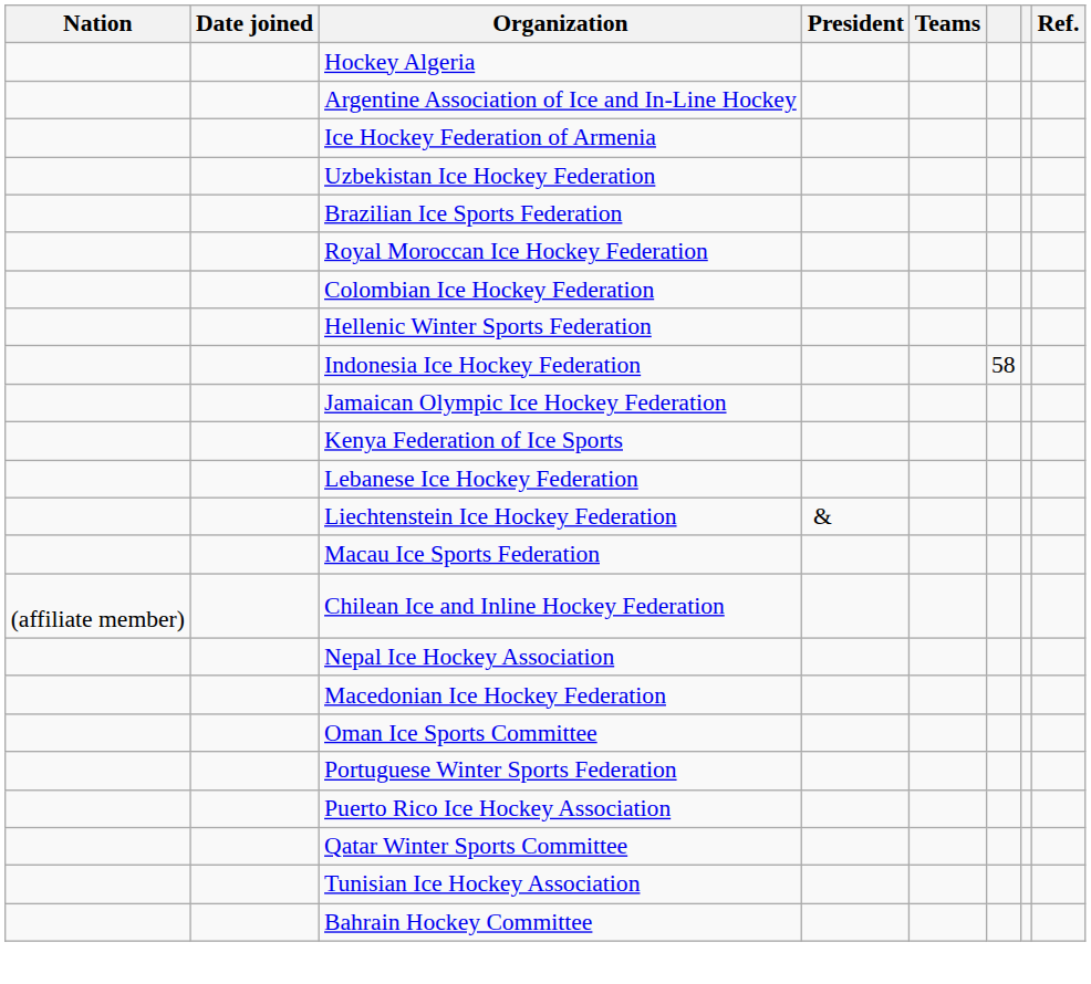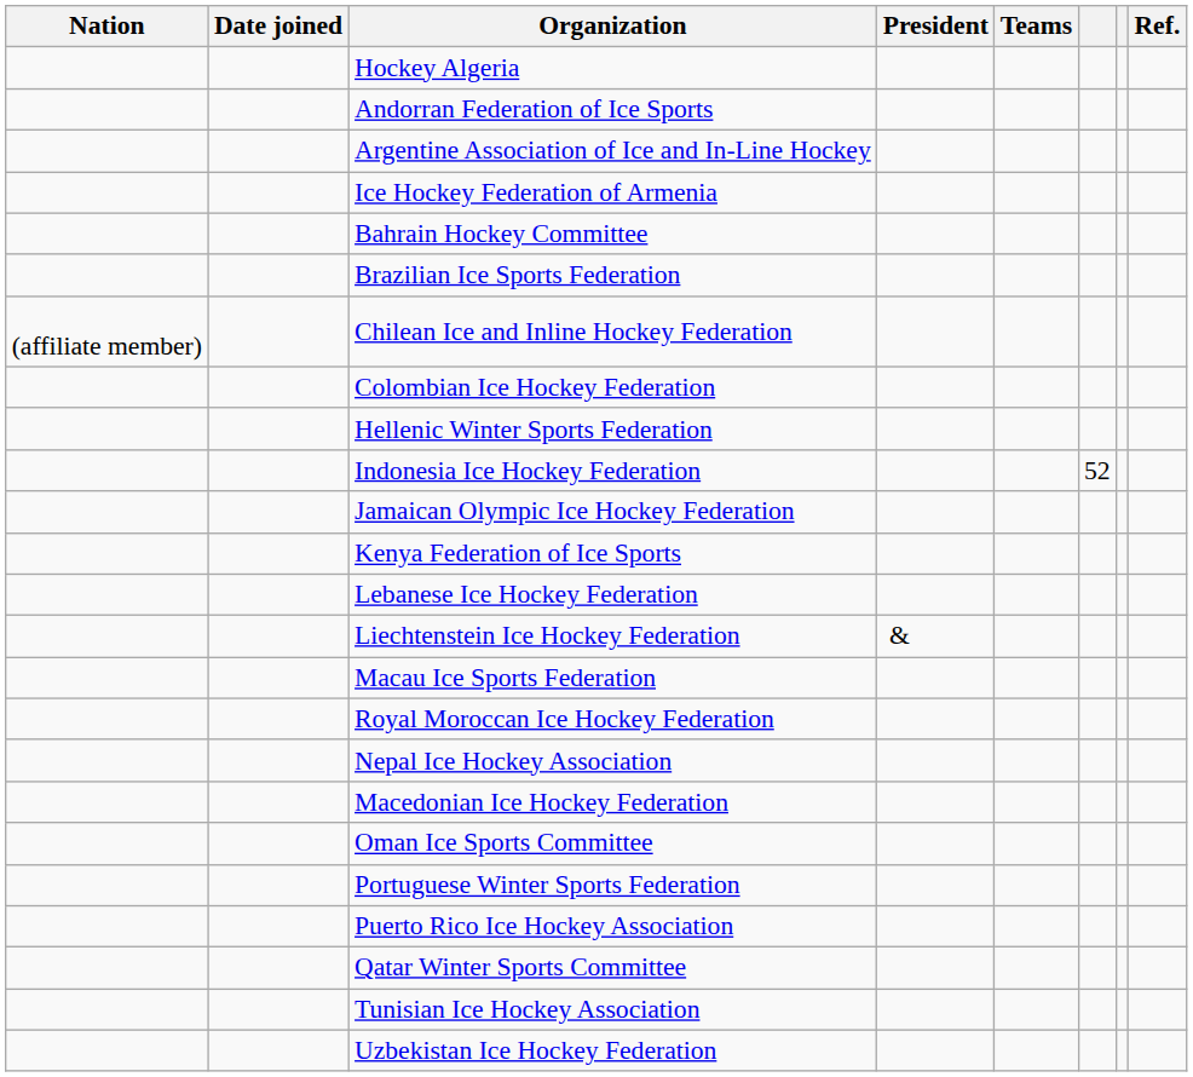 <table class="wikitable sortable">
 <tr>
 <th>Nation</th>
 <th>Date joined</th>
 <th>Organization</th>
 <th>President</th>
 <th class="unsortable">Teams</th>
 <th></th>
 <th></th>
 <th class="unsortable">Ref.</th>
 </tr>
 <tr>
 <td></td>
 <td></td>
 <td><a href='#'>Hockey Algeria</a></td>
+<td></td>
+<td></td>
+<td align=center></td>
+<td align=center></td>
+<td align=center></td>
+</tr>
+<tr>
+<td></td>
+<td></td>
+<td><a href='#'>Andorran Federation of Ice Sports</a></td>
 <td></td>
 <td></td>
 <td align=center></td>
 <td align=center></td>
 <td align=center></td>
 </tr>
 <tr>
 <td></td>
 <td></td>
 <td><a href='#'>Argentine Association of Ice and In-Line Hockey</a></td>
 <td></td>
 <td></td>
 <td align=center></td>
 <td align=center></td>
 <td align=center></td>
 </tr>
 <tr>
 <td></td>
 <td></td>
 <td><a href='#'>Ice Hockey Federation of Armenia</a></td>
 <td></td>
 <td></td>
 <td align=center></td>
 <td align=center></td>
 <td align=center></td>
 </tr>
 <tr>
 <td></td>
 <td></td>
-<td><a href='#'>Uzbekistan Ice Hockey Federation</a></td>
+<td><a href='#'>Bahrain Hockey Committee</a></td>
 <td></td>
 <td></td>
 <td align=center></td>
 <td align=center></td>
 <td align=center></td>
 </tr>
 <tr>
 <td></td>
 <td></td>
 <td><a href='#'>Brazilian Ice Sports Federation</a></td>
 <td></td>
 <td></td>
 <td align=center></td>
 <td align=center></td>
 <td align=center></td>
 </tr>
 <tr>
+<td><br>(affiliate member)</td>
 <td></td>
-<td></td>
-<td><a href='#'>Royal Moroccan Ice Hockey Federation</a></td>
+<td><a href='#'>Chilean Ice and Inline Hockey Federation</a></td>
 <td></td>
 <td></td>
 <td align=center></td>
 <td align=center></td>
 <td align=center></td>
 </tr>
 <tr>
 <td></td>
 <td></td>
 <td><a href='#'>Colombian Ice Hockey Federation</a></td>
 <td></td>
 <td></td>
 <td align=center></td>
 <td align=center></td>
 <td align=center></td>
 </tr>
 <tr>
 <td></td>
 <td></td>
 <td><a href='#'>Hellenic Winter Sports Federation</a></td>
 <td></td>
 <td></td>
 <td align=center></td>
 <td align=center></td>
 <td align=center></td>
 </tr>
 <tr>
 <td></td>
 <td></td>
 <td><a href='#'>Indonesia Ice Hockey Federation</a></td>
 <td></td>
 <td></td>
-<td align=center>58</td>
+<td align=center>52</td>
 <td align=center></td>
 <td align=center></td>
 </tr>
 <tr>
 <td></td>
 <td></td>
 <td><a href='#'>Jamaican Olympic Ice Hockey Federation</a></td>
 <td></td>
 <td></td>
 <td align=center></td>
 <td align=center></td>
 <td align=center></td>
 </tr>
 <tr>
 <td></td>
 <td></td>
 <td><a href='#'>Kenya Federation of Ice Sports</a></td>
 <td></td>
 <td></td>
 <td align=center></td>
 <td align=center></td>
 <td align=center></td>
 </tr>
 <tr>
 <td></td>
 <td></td>
 <td><a href='#'>Lebanese Ice Hockey Federation</a></td>
 <td></td>
 <td></td>
 <td align=center></td>
 <td align=center></td>
 <td align=center></td>
 </tr>
 <tr>
 <td></td>
 <td></td>
 <td><a href='#'>Liechtenstein Ice Hockey Federation</a></td>
 <td> &<br></td>
 <td></td>
 <td align=center></td>
 <td align=center></td>
 <td align=center></td>
 </tr>
 <tr>
 <td></td>
 <td></td>
 <td><a href='#'>Macau Ice Sports Federation</a></td>
 <td></td>
 <td></td>
 <td align=center></td>
 <td align=center></td>
 <td align=center></td>
 </tr>
 <tr>
-<td><br>(affiliate member)</td>
 <td></td>
-<td><a href='#'>Chilean Ice and Inline Hockey Federation</a></td>
+<td></td>
+<td><a href='#'>Royal Moroccan Ice Hockey Federation</a></td>
 <td></td>
 <td></td>
 <td align=center></td>
 <td align=center></td>
 <td align=center></td>
 </tr>
 <tr>
 <td></td>
 <td></td>
 <td><a href='#'>Nepal Ice Hockey Association</a></td>
 <td></td>
 <td></td>
 <td align=center></td>
 <td align=center></td>
 <td align=center></td>
 </tr>
 <tr>
 <td></td>
 <td></td>
 <td><a href='#'>Macedonian Ice Hockey Federation</a></td>
 <td></td>
 <td></td>
 <td align=center></td>
 <td align=center></td>
 <td align=center></td>
 </tr>
 <tr>
 <td></td>
 <td></td>
 <td><a href='#'>Oman Ice Sports Committee</a></td>
 <td></td>
 <td></td>
 <td align=center></td>
 <td align=center></td>
 <td align=center></td>
 </tr>
 <tr>
 <td></td>
 <td></td>
 <td><a href='#'>Portuguese Winter Sports Federation</a></td>
 <td></td>
 <td></td>
 <td align=center></td>
 <td align=center></td>
 <td align=center></td>
 </tr>
 <tr>
 <td></td>
 <td></td>
 <td><a href='#'>Puerto Rico Ice Hockey Association</a></td>
 <td></td>
 <td></td>
 <td align=center></td>
 <td align=center></td>
 <td align=center></td>
 </tr>
 <tr>
 <td></td>
 <td></td>
 <td><a href='#'>Qatar Winter Sports Committee</a></td>
 <td></td>
 <td></td>
 <td align=center></td>
 <td align=center></td>
 <td align=center></td>
 </tr>
 <tr>
 <td></td>
 <td></td>
 <td><a href='#'>Tunisian Ice Hockey Association</a></td>
 <td></td>
 <td></td>
 <td align=center></td>
 <td align=center></td>
 <td align=center></td>
 </tr>
 <tr>
 <td></td>
 <td></td>
-<td><a href='#'>Bahrain Hockey Committee</a></td>
+<td><a href='#'>Uzbekistan Ice Hockey Federation</a></td>
 <td></td>
 <td></td>
 <td align=center></td>
 <td align=center></td>
 <td align=center></td>
 </tr>
 </table>
